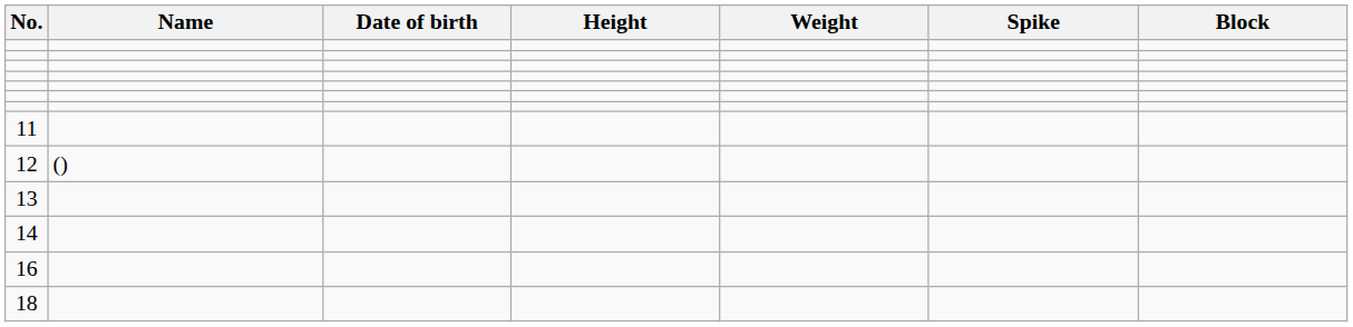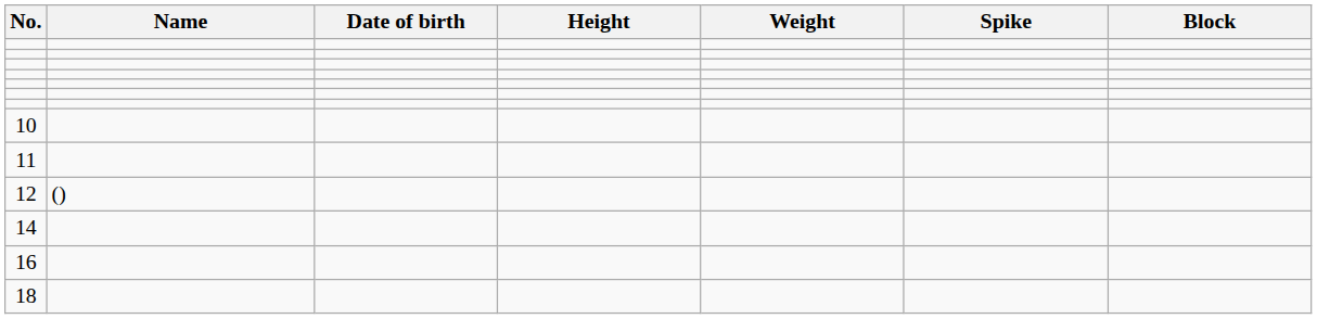 <table class="wikitable sortable" style="font-size:100%; text-align:center;">
 <tr>
 <th>No.</th>
 <th style="width:12em">Name</th>
 <th style="width:8em">Date of birth</th>
 <th style="width:9em">Height</th>
 <th style="width:9em">Weight</th>
 <th style="width:9em">Spike</th>
 <th style="width:9em">Block</th>
 </tr>
 <tr>
 <td></td>
 <td align=left> </td>
 <td align=right></td>
 <td></td>
 <td></td>
 <td></td>
 <td></td>
 </tr>
 <tr>
 <td></td>
 <td align=left> </td>
 <td align=right></td>
 <td></td>
 <td></td>
 <td></td>
 <td></td>
 </tr>
 <tr>
 <td></td>
 <td align=left> </td>
 <td align=right></td>
 <td></td>
 <td></td>
 <td></td>
 <td></td>
 </tr>
 <tr>
 <td></td>
 <td align=left> </td>
 <td align=right></td>
 <td></td>
 <td></td>
 <td></td>
 <td></td>
 </tr>
 <tr>
 <td></td>
 <td align=left></td>
 <td align=right></td>
 <td></td>
 <td></td>
 <td></td>
 <td></td>
 </tr>
 <tr>
 <td></td>
 <td align=left> </td>
 <td align=right></td>
 <td></td>
 <td></td>
 <td></td>
 <td></td>
 </tr>
 <tr>
 <td></td>
 <td align=left> </td>
 <td align=right></td>
 <td></td>
 <td></td>
 <td></td>
 <td></td>
 </tr>
 <tr>
+<td>10</td>
+<td align=left> </td>
+<td align=right></td>
+<td></td>
+<td></td>
+<td></td>
+<td></td>
+</tr>
+<tr>
 <td>11</td>
 <td align=left> </td>
 <td align=right></td>
 <td></td>
 <td></td>
 <td></td>
 <td></td>
 </tr>
 <tr>
 <td>12</td>
 <td align=left>  ()</td>
-<td align=right></td>
-<td></td>
-<td></td>
-<td></td>
-<td></td>
-</tr>
-<tr>
-<td>13</td>
-<td align=left> </td>
 <td align=right></td>
 <td></td>
 <td></td>
 <td></td>
 <td></td>
 </tr>
 <tr>
 <td>14</td>
 <td align=left> </td>
 <td align=right></td>
 <td></td>
 <td></td>
 <td></td>
 <td></td>
 </tr>
 <tr>
 <td>16</td>
 <td align=left> </td>
 <td align=right></td>
 <td></td>
 <td></td>
 <td></td>
 <td></td>
 </tr>
 <tr>
 <td>18</td>
 <td align=left> </td>
 <td align=right></td>
 <td></td>
 <td></td>
 <td></td>
 <td></td>
 </tr>
 </table>
